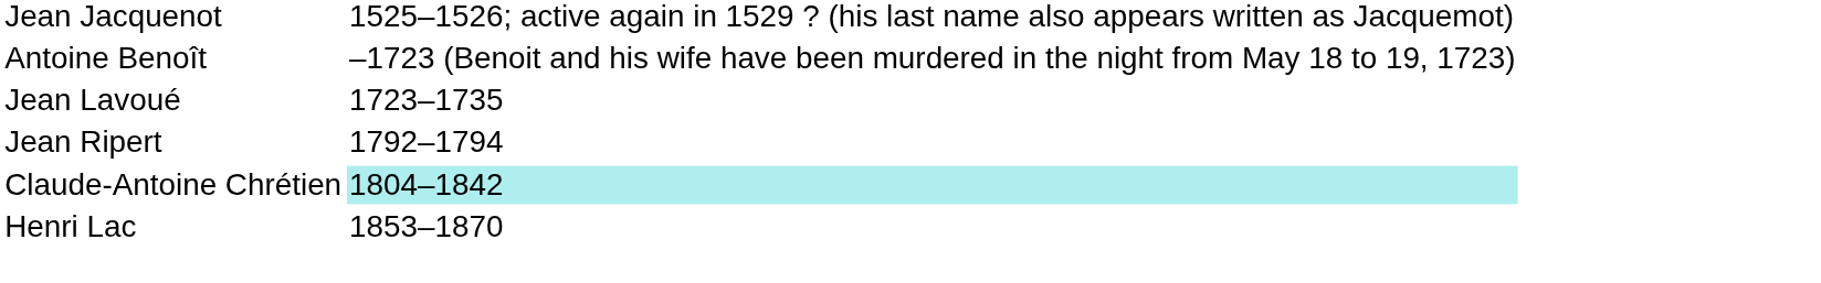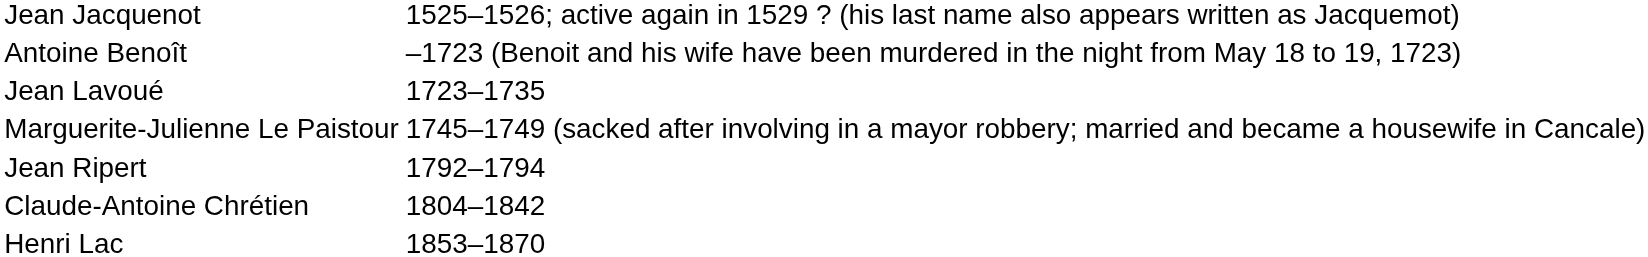 <table>
 <tr>
 <td>Jean Jacquenot</td>
 <td>1525–1526; active again in 1529 ? (his last name also appears written as Jacquemot)</td>
 </tr>
 <tr>
 <td>Antoine Benoît</td>
 <td>–1723 (Benoit and his wife have been murdered in the night from May 18 to 19, 1723)</td>
 </tr>
 <tr>
 <td>Jean Lavoué</td>
 <td>1723–1735</td>
 </tr>
 <tr>
+<td>Marguerite-Julienne Le Paistour</td>
+<td>1745–1749 (sacked after involving in a mayor robbery; married and became a housewife in Cancale)</td>
+</tr>
+<tr>
 <td>Jean Ripert</td>
 <td>1792–1794</td>
 </tr>
 <tr>
 <td>Claude-Antoine Chrétien</td>
-<td style="background: paleturquoise;">1804–1842</td>
+<td>1804–1842</td>
 </tr>
 <tr>
 <td>Henri Lac</td>
 <td>1853–1870</td>
 </tr>
 </table>
